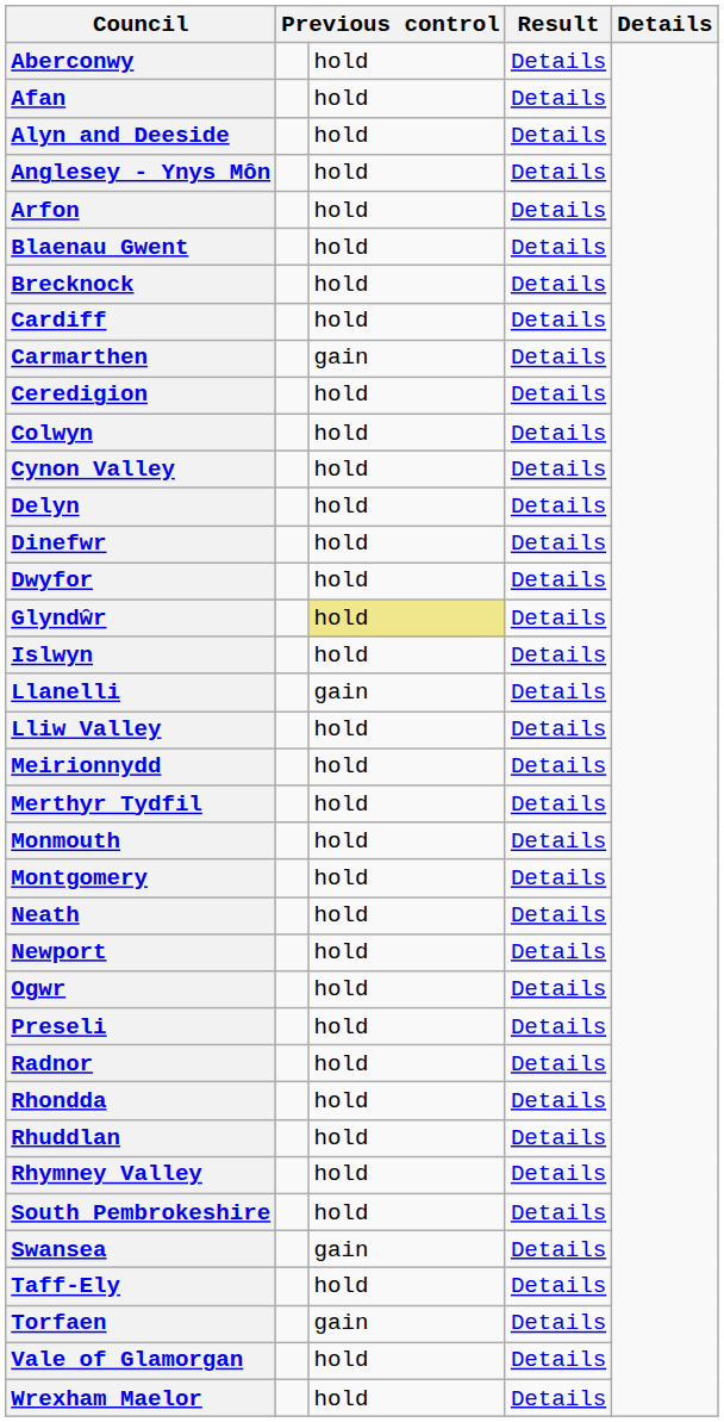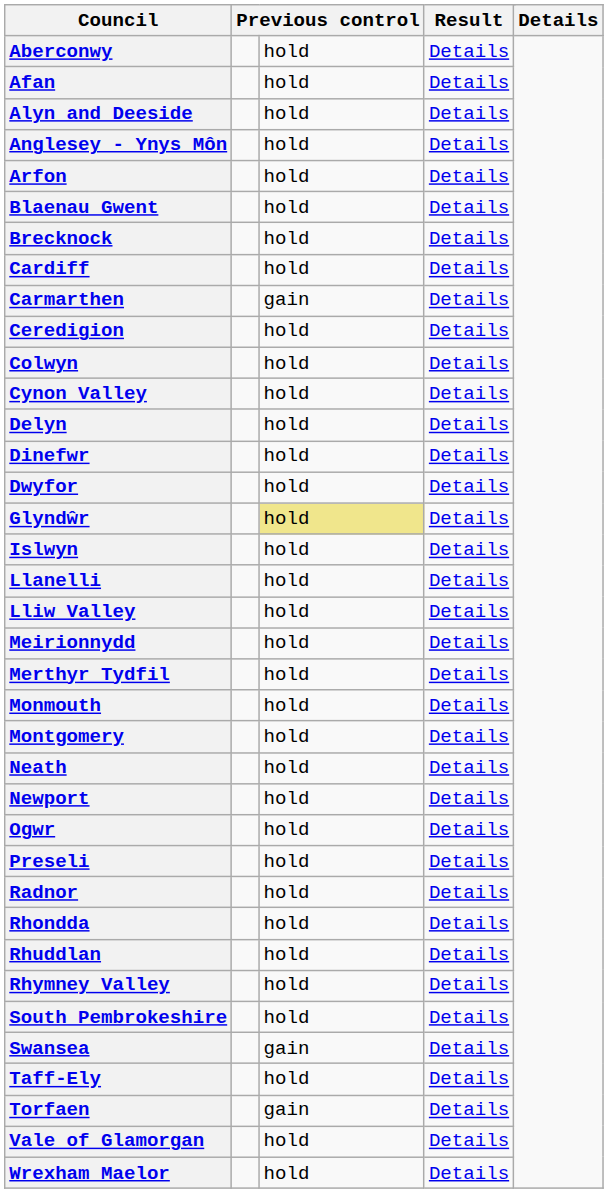 <table class="wikitable sortable" border="1">
 <tr>
 <th scope="col">Council</th>
 <th colspan=2>Previous control</th>
 <th colspan=2>Result</th>
 <th class="unsortable" scope="col">Details</th>
 </tr>
 <tr>
 <th scope="row" style="text-align: left;"><a href='#'>Aberconwy</a></th>
 <td></td>
 <td> hold</td>
 <td><a href='#'>Details</a></td>
 </tr>
 <tr>
 <th scope="row" style="text-align: left;"><a href='#'>Afan</a></th>
 <td></td>
 <td> hold</td>
 <td><a href='#'>Details</a></td>
 </tr>
 <tr>
 <th scope="row" style="text-align: left;"><a href='#'>Alyn and Deeside</a></th>
 <td></td>
 <td> hold</td>
 <td><a href='#'>Details</a></td>
 </tr>
 <tr>
 <th scope="row" style="text-align: left;"><a href='#'>Anglesey - Ynys Môn</a></th>
 <td></td>
 <td> hold</td>
 <td><a href='#'>Details</a></td>
 </tr>
 <tr>
 <th scope="row" style="text-align: left;"><a href='#'>Arfon</a></th>
 <td></td>
 <td> hold</td>
 <td><a href='#'>Details</a></td>
 </tr>
 <tr>
 <th scope="row" style="text-align: left;"><a href='#'>Blaenau Gwent</a></th>
 <td></td>
 <td> hold</td>
 <td><a href='#'>Details</a></td>
 </tr>
 <tr>
 <th scope="row" style="text-align: left;"><a href='#'>Brecknock</a></th>
 <td></td>
 <td> hold</td>
 <td><a href='#'>Details</a></td>
 </tr>
 <tr>
 <th scope="row" style="text-align: left;"><a href='#'>Cardiff</a></th>
 <td></td>
 <td> hold</td>
 <td><a href='#'>Details</a></td>
 </tr>
 <tr>
 <th scope="row" style="text-align: left;"><a href='#'>Carmarthen</a></th>
 <td></td>
 <td> gain</td>
 <td><a href='#'>Details</a></td>
 </tr>
 <tr>
 <th scope="row" style="text-align: left;"><a href='#'>Ceredigion</a></th>
 <td></td>
 <td> hold</td>
 <td><a href='#'>Details</a></td>
 </tr>
 <tr>
 <th scope="row" style="text-align: left;"><a href='#'>Colwyn</a></th>
 <td></td>
 <td> hold</td>
 <td><a href='#'>Details</a></td>
 </tr>
 <tr>
 <th scope="row" style="text-align: left;"><a href='#'>Cynon Valley</a></th>
 <td></td>
 <td> hold</td>
 <td><a href='#'>Details</a></td>
 </tr>
 <tr>
 <th scope="row" style="text-align: left;"><a href='#'>Delyn</a></th>
 <td></td>
 <td> hold</td>
 <td><a href='#'>Details</a></td>
 </tr>
 <tr>
 <th scope="row" style="text-align: left;"><a href='#'>Dinefwr</a></th>
 <td></td>
 <td> hold</td>
 <td><a href='#'>Details</a></td>
 </tr>
 <tr>
 <th scope="row" style="text-align: left;"><a href='#'>Dwyfor</a></th>
 <td></td>
 <td> hold</td>
 <td><a href='#'>Details</a></td>
 </tr>
 <tr>
 <th scope="row" style="text-align: left;"><a href='#'>Glyndŵr</a></th>
 <td></td>
 <td style="background: khaki;"> hold</td>
 <td><a href='#'>Details</a></td>
 </tr>
 <tr>
 <th scope="row" style="text-align: left;"><a href='#'>Islwyn</a></th>
 <td></td>
 <td> hold</td>
 <td><a href='#'>Details</a></td>
 </tr>
 <tr>
 <th scope="row" style="text-align: left;"><a href='#'>Llanelli</a></th>
 <td></td>
-<td> gain</td>
+<td> hold</td>
 <td><a href='#'>Details</a></td>
 </tr>
 <tr>
 <th scope="row" style="text-align: left;"><a href='#'>Lliw Valley</a></th>
 <td></td>
 <td> hold</td>
 <td><a href='#'>Details</a></td>
 </tr>
 <tr>
 <th scope="row" style="text-align: left;"><a href='#'>Meirionnydd</a></th>
 <td></td>
 <td> hold</td>
 <td><a href='#'>Details</a></td>
 </tr>
 <tr>
 <th scope="row" style="text-align: left;"><a href='#'>Merthyr Tydfil</a></th>
 <td></td>
 <td> hold</td>
 <td><a href='#'>Details</a></td>
 </tr>
 <tr>
 <th scope="row" style="text-align: left;"><a href='#'>Monmouth</a></th>
 <td></td>
 <td> hold</td>
 <td><a href='#'>Details</a></td>
 </tr>
 <tr>
 <th scope="row" style="text-align: left;"><a href='#'>Montgomery</a></th>
 <td></td>
 <td> hold</td>
 <td><a href='#'>Details</a></td>
 </tr>
 <tr>
 <th scope="row" style="text-align: left;"><a href='#'>Neath</a></th>
 <td></td>
 <td> hold</td>
 <td><a href='#'>Details</a></td>
 </tr>
 <tr>
 <th scope="row" style="text-align: left;"><a href='#'>Newport</a></th>
 <td></td>
 <td> hold</td>
 <td><a href='#'>Details</a></td>
 </tr>
 <tr>
 <th scope="row" style="text-align: left;"><a href='#'>Ogwr</a></th>
 <td></td>
 <td> hold</td>
 <td><a href='#'>Details</a></td>
 </tr>
 <tr>
 <th scope="row" style="text-align: left;"><a href='#'>Preseli</a></th>
 <td></td>
 <td> hold</td>
 <td><a href='#'>Details</a></td>
 </tr>
 <tr>
 <th scope="row" style="text-align: left;"><a href='#'>Radnor</a></th>
 <td></td>
 <td> hold</td>
 <td><a href='#'>Details</a></td>
 </tr>
 <tr>
 <th scope="row" style="text-align: left;"><a href='#'>Rhondda</a></th>
 <td></td>
 <td> hold</td>
 <td><a href='#'>Details</a></td>
 </tr>
 <tr>
 <th scope="row" style="text-align: left;"><a href='#'>Rhuddlan</a></th>
 <td></td>
 <td> hold</td>
 <td><a href='#'>Details</a></td>
 </tr>
 <tr>
 <th scope="row" style="text-align: left;"><a href='#'>Rhymney Valley</a></th>
 <td></td>
 <td> hold</td>
 <td><a href='#'>Details</a></td>
 </tr>
 <tr>
 <th scope="row" style="text-align: left;"><a href='#'>South Pembrokeshire</a></th>
 <td></td>
 <td> hold</td>
 <td><a href='#'>Details</a></td>
 </tr>
 <tr>
 <th scope="row" style="text-align: left;"><a href='#'>Swansea</a></th>
 <td></td>
 <td> gain</td>
 <td><a href='#'>Details</a></td>
 </tr>
 <tr>
 <th scope="row" style="text-align: left;"><a href='#'>Taff-Ely</a></th>
 <td></td>
 <td> hold</td>
 <td><a href='#'>Details</a></td>
 </tr>
 <tr>
 <th scope="row" style="text-align: left;"><a href='#'>Torfaen</a></th>
 <td></td>
 <td> gain</td>
 <td><a href='#'>Details</a></td>
 </tr>
 <tr>
 <th scope="row" style="text-align: left;"><a href='#'>Vale of Glamorgan</a></th>
 <td></td>
 <td> hold</td>
 <td><a href='#'>Details</a></td>
 </tr>
 <tr>
 <th scope="row" style="text-align: left;"><a href='#'>Wrexham Maelor</a></th>
 <td></td>
 <td> hold</td>
 <td><a href='#'>Details</a></td>
 </tr>
 </table>
